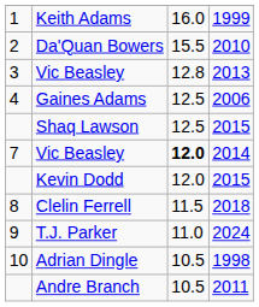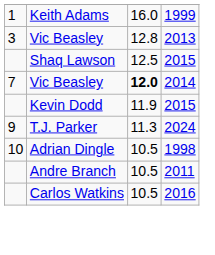 <table class="wikitable">
 <tr>
 </tr>
 <tr>
 <td>1</td>
 <td><a href='#'>Keith Adams</a></td>
 <td>16.0</td>
 <td><a href='#'>1999</a></td>
 </tr>
 <tr>
-<td>2</td>
-<td><a href='#'>Da'Quan Bowers</a></td>
-<td>15.5</td>
-<td><a href='#'>2010</a></td>
-</tr>
-<tr>
 <td>3</td>
 <td><a href='#'>Vic Beasley</a></td>
 <td>12.8</td>
 <td><a href='#'>2013</a></td>
-</tr>
-<tr>
-<td>4</td>
-<td><a href='#'>Gaines Adams</a></td>
-<td>12.5</td>
-<td><a href='#'>2006</a></td>
 </tr>
 <tr>
 <td></td>
 <td><a href='#'>Shaq Lawson</a></td>
 <td>12.5</td>
 <td><a href='#'>2015</a></td>
 </tr>
 <tr>
 <td>7</td>
 <td><a href='#'>Vic Beasley</a></td>
 <td><strong>12.0</strong></td>
 <td><a href='#'>2014</a></td>
 </tr>
 <tr>
 <td></td>
 <td><a href='#'>Kevin Dodd</a></td>
-<td>12.0</td>
+<td>11.9</td>
 <td><a href='#'>2015</a></td>
-</tr>
-<tr>
-<td>8</td>
-<td><a href='#'>Clelin Ferrell</a></td>
-<td>11.5</td>
-<td><a href='#'>2018</a></td>
 </tr>
 <tr>
 <td>9</td>
 <td><a href='#'>T.J. Parker</a></td>
-<td>11.0</td>
+<td>11.3</td>
 <td><a href='#'>2024</a></td>
 </tr>
 <tr>
 <td>10</td>
 <td><a href='#'>Adrian Dingle</a></td>
 <td>10.5</td>
 <td><a href='#'>1998</a></td>
 </tr>
 <tr>
 <td></td>
 <td><a href='#'>Andre Branch</a></td>
 <td>10.5</td>
 <td><a href='#'>2011</a></td>
 </tr>
+<tr>
+<td></td>
+<td><a href='#'>Carlos Watkins</a></td>
+<td>10.5</td>
+<td><a href='#'>2016</a></td>
+</tr>
 </table>
